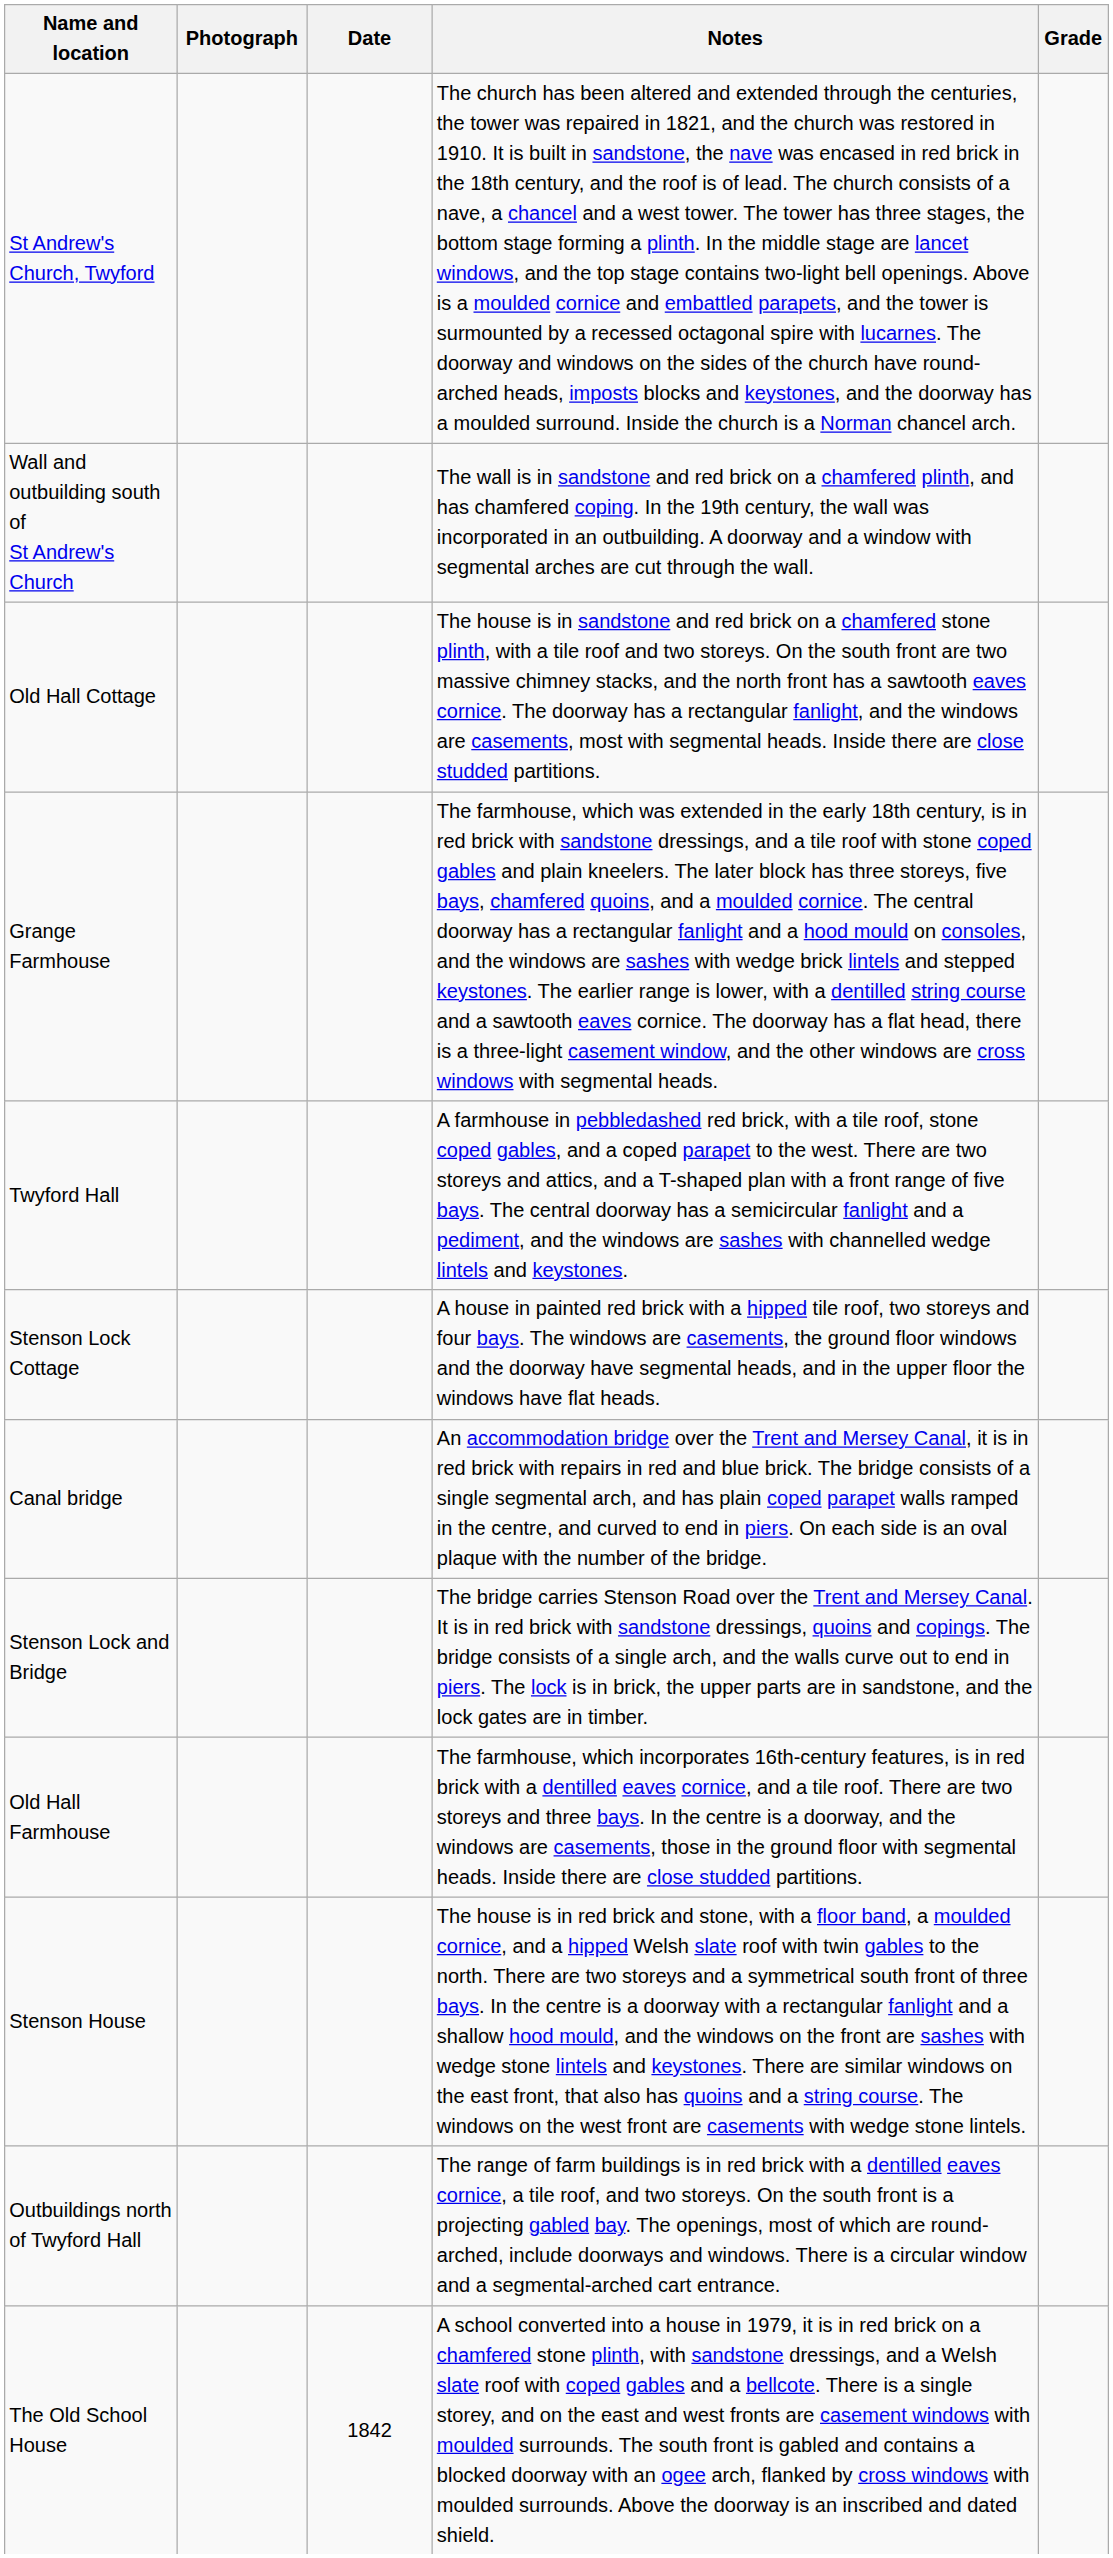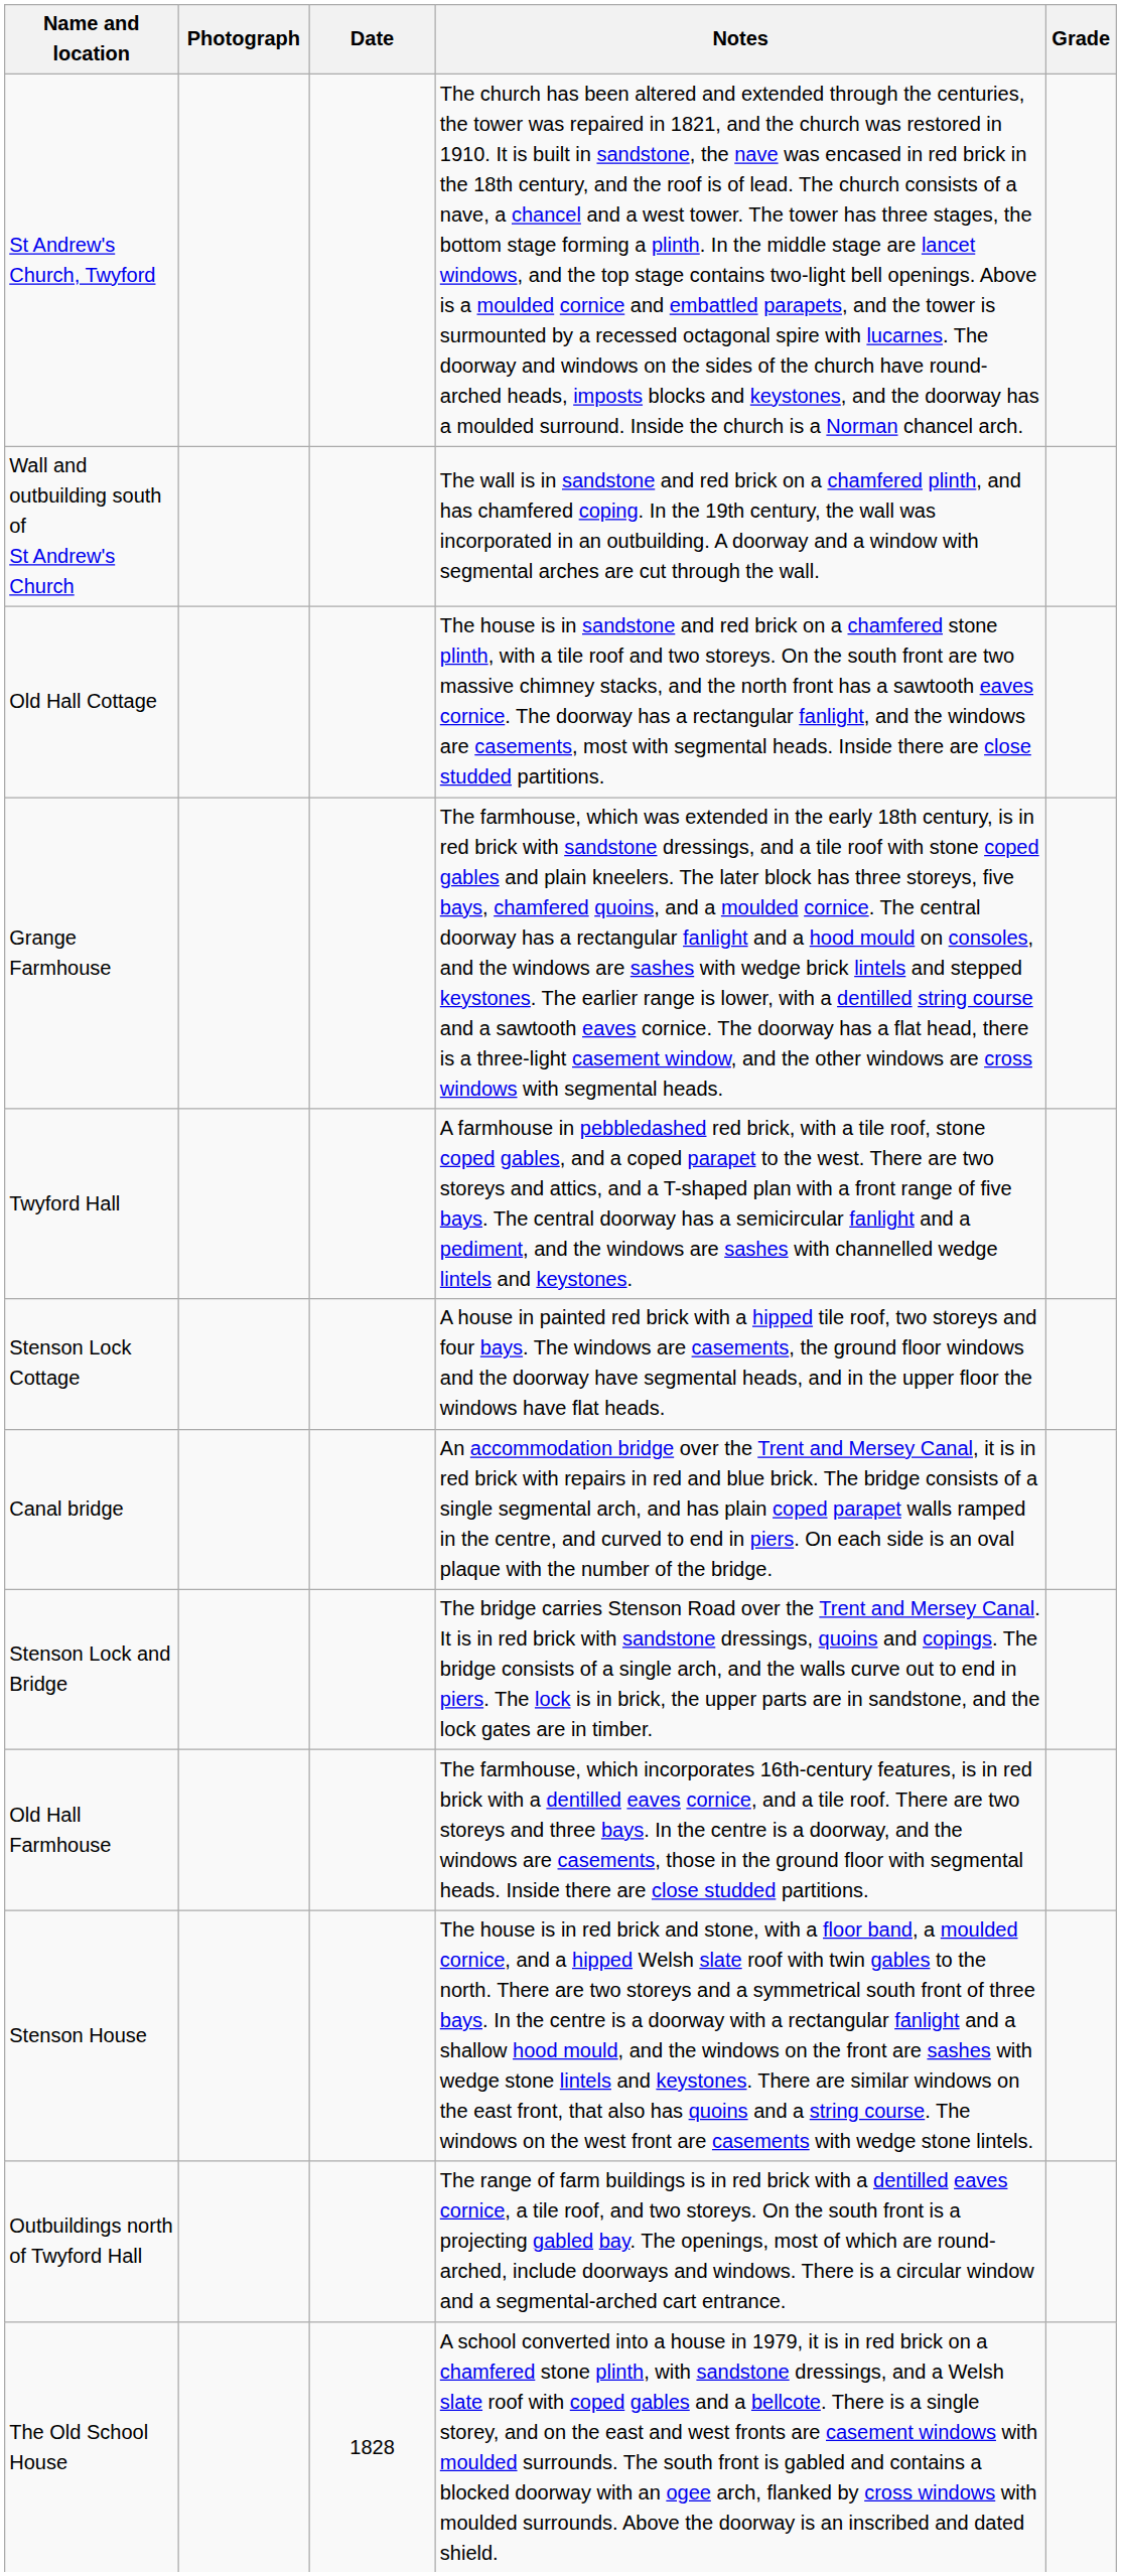 <table class="wikitable sortable plainrowheaders" style="width:100%; border:0; text-align:left; line-height:150%;">
 <tr>
 <th scope="col"  style="width:150px">Name and location</th>
 <th scope="col"  style="width:100px" class="unsortable">Photograph</th>
 <th scope="col"  style="width:120px">Date</th>
 <th scope="col"  style="width:650px" class="unsortable">Notes</th>
 <th scope="col"  style="width:50px">Grade</th>
 </tr>
 <tr>
 <td><a href='#'>St Andrew's Church, Twyford</a><br><small></small></td>
 <td></td>
 <td align="center"></td>
 <td>The church has been altered and extended through the centuries, the tower was repaired in 1821, and the church was restored in 1910.  It is built in <a href='#'>sandstone</a>, the <a href='#'>nave</a> was encased in red brick in the 18th century, and the roof is of lead.  The church consists of a nave, a <a href='#'>chancel</a> and a west tower.  The tower has three stages, the bottom stage forming a <a href='#'>plinth</a>.  In the middle stage are <a href='#'>lancet windows</a>, and the top stage contains two-light bell openings.  Above is a <a href='#'>moulded</a> <a href='#'>cornice</a> and <a href='#'>embattled</a> <a href='#'>parapets</a>, and the tower is surmounted by a recessed octagonal spire with <a href='#'>lucarnes</a>.  The doorway and windows on the sides of the church have round-arched heads, <a href='#'>imposts</a> blocks and <a href='#'>keystones</a>, and the doorway has a moulded surround.  Inside the church is a <a href='#'>Norman</a> chancel arch.</td>
 <td align="center" ></td>
 </tr>
 <tr>
 <td>Wall and outbuilding south of<br><a href='#'>St Andrew's Church</a><br><small></small></td>
 <td></td>
 <td align="center"></td>
 <td>The wall is in <a href='#'>sandstone</a> and red brick on a <a href='#'>chamfered</a> <a href='#'>plinth</a>, and has chamfered <a href='#'>coping</a>.  In the 19th century, the wall was incorporated in an outbuilding.  A doorway and a window with segmental arches are cut through the wall.</td>
 <td align="center" ></td>
 </tr>
 <tr>
 <td>Old Hall Cottage<br><small></small></td>
 <td></td>
 <td align="center"></td>
 <td>The house is in <a href='#'>sandstone</a> and red brick on a <a href='#'>chamfered</a> stone <a href='#'>plinth</a>, with a tile roof and two storeys.  On the south front are two massive chimney stacks, and the north front has a sawtooth <a href='#'>eaves</a> <a href='#'>cornice</a>.  The doorway has a rectangular <a href='#'>fanlight</a>, and the windows are <a href='#'>casements</a>, most with segmental heads.  Inside there are <a href='#'>close studded</a> partitions.</td>
 <td align="center" ></td>
 </tr>
 <tr>
 <td>Grange Farmhouse<br><small></small></td>
 <td></td>
 <td align="center"></td>
 <td>The farmhouse, which was extended in the early 18th century, is in red brick with <a href='#'>sandstone</a> dressings, and a tile roof with stone <a href='#'>coped</a> <a href='#'>gables</a> and plain kneelers.  The later block has three storeys, five <a href='#'>bays</a>, <a href='#'>chamfered</a> <a href='#'>quoins</a>, and a <a href='#'>moulded</a> <a href='#'>cornice</a>.  The central doorway has a rectangular <a href='#'>fanlight</a> and a <a href='#'>hood mould</a> on <a href='#'>consoles</a>, and the windows are <a href='#'>sashes</a> with wedge brick <a href='#'>lintels</a> and stepped <a href='#'>keystones</a>.  The earlier range is lower, with a <a href='#'>dentilled</a> <a href='#'>string course</a> and a sawtooth <a href='#'>eaves</a> cornice.  The doorway has a flat head, there is a three-light <a href='#'>casement window</a>, and the other windows are <a href='#'>cross windows</a> with segmental heads.</td>
 <td align="center" ></td>
 </tr>
 <tr>
 <td>Twyford Hall<br><small></small></td>
 <td></td>
 <td align="center"></td>
 <td>A farmhouse in <a href='#'>pebbledashed</a> red brick, with a tile roof, stone <a href='#'>coped</a> <a href='#'>gables</a>, and a coped <a href='#'>parapet</a> to the west.  There are two storeys and attics, and a T-shaped plan with a front range of five <a href='#'>bays</a>.  The central doorway has a semicircular <a href='#'>fanlight</a> and a <a href='#'>pediment</a>, and the windows are <a href='#'>sashes</a> with channelled wedge <a href='#'>lintels</a> and <a href='#'>keystones</a>.</td>
 <td align="center" ></td>
 </tr>
 <tr>
 <td>Stenson Lock Cottage<br><small></small></td>
 <td></td>
 <td align="center"></td>
 <td>A house in painted red brick with a <a href='#'>hipped</a> tile roof, two storeys and four <a href='#'>bays</a>.  The windows are <a href='#'>casements</a>, the ground floor windows and the doorway have segmental heads, and in the upper floor the windows have flat heads.</td>
 <td align="center" ></td>
 </tr>
 <tr>
 <td>Canal bridge<br><small></small></td>
 <td></td>
 <td align="center"></td>
 <td>An <a href='#'>accommodation bridge</a> over the <a href='#'>Trent and Mersey Canal</a>, it is in red brick with repairs in red and blue brick.  The bridge consists of a single segmental arch, and has plain <a href='#'>coped</a> <a href='#'>parapet</a> walls ramped in the centre, and curved to end in <a href='#'>piers</a>.  On each side is an oval plaque with the number of the bridge.</td>
 <td align="center" ></td>
 </tr>
 <tr>
 <td>Stenson Lock and Bridge<br><small></small></td>
 <td></td>
 <td align="center"></td>
 <td>The bridge carries Stenson Road over the  <a href='#'>Trent and Mersey Canal</a>.  It is in red brick with <a href='#'>sandstone</a> dressings, <a href='#'>quoins</a> and <a href='#'>copings</a>.  The bridge consists of a single arch, and the walls curve out to end in <a href='#'>piers</a>.  The <a href='#'>lock</a> is in brick, the upper parts are in sandstone, and the lock gates are in timber.</td>
 <td align="center" ></td>
 </tr>
 <tr>
 <td>Old Hall Farmhouse<br><small></small></td>
 <td></td>
 <td align="center"></td>
 <td>The farmhouse, which incorporates 16th-century features, is in red brick with a <a href='#'>dentilled</a> <a href='#'>eaves</a> <a href='#'>cornice</a>, and a tile roof.  There are two storeys and three <a href='#'>bays</a>.  In the centre is a doorway, and the windows are <a href='#'>casements</a>, those in the ground floor with segmental heads.  Inside there are <a href='#'>close studded</a> partitions.</td>
 <td align="center" ></td>
 </tr>
 <tr>
 <td>Stenson House<br><small></small></td>
 <td></td>
 <td align="center"></td>
 <td>The house is in red brick and stone, with a <a href='#'>floor band</a>, a <a href='#'>moulded</a> <a href='#'>cornice</a>, and a <a href='#'>hipped</a> Welsh <a href='#'>slate</a> roof with twin <a href='#'>gables</a> to the north.  There are two storeys and a symmetrical south front of three <a href='#'>bays</a>.  In the centre is a doorway with a rectangular <a href='#'>fanlight</a> and a shallow <a href='#'>hood mould</a>, and the windows on the front are <a href='#'>sashes</a> with wedge stone <a href='#'>lintels</a> and <a href='#'>keystones</a>.  There are similar windows on the east front, that also has <a href='#'>quoins</a> and a <a href='#'>string course</a>.  The windows on the west front are <a href='#'>casements</a> with wedge stone lintels.</td>
 <td align="center" ></td>
 </tr>
 <tr>
 <td>Outbuildings north of Twyford Hall<br><small></small></td>
 <td></td>
 <td align="center"></td>
 <td>The range of farm buildings is in red brick with a <a href='#'>dentilled</a> <a href='#'>eaves</a> <a href='#'>cornice</a>, a tile roof, and two storeys.  On the south front is a projecting <a href='#'>gabled</a> <a href='#'>bay</a>.  The openings, most of which are round-arched, include doorways and windows.  There is a circular window and a segmental-arched cart entrance.</td>
 <td align="center" ></td>
 </tr>
 <tr>
 <td>The Old School House<br><small></small></td>
 <td></td>
-<td align="center">1842</td>
+<td align="center">1828</td>
 <td>A school converted into a house in 1979, it is in red brick on a <a href='#'>chamfered</a> stone <a href='#'>plinth</a>, with <a href='#'>sandstone</a> dressings, and a Welsh <a href='#'>slate</a> roof with <a href='#'>coped</a> <a href='#'>gables</a> and a <a href='#'>bellcote</a>.  There is a single storey, and on the east and west fronts are <a href='#'>casement windows</a> with <a href='#'>moulded</a> surrounds.  The south front is gabled and contains a blocked doorway with an <a href='#'>ogee</a> arch, flanked by <a href='#'>cross windows</a> with moulded surrounds.  Above the doorway is an inscribed and dated shield.</td>
 <td align="center" ></td>
 </tr>
 <tr>
 </tr>
 </table>
